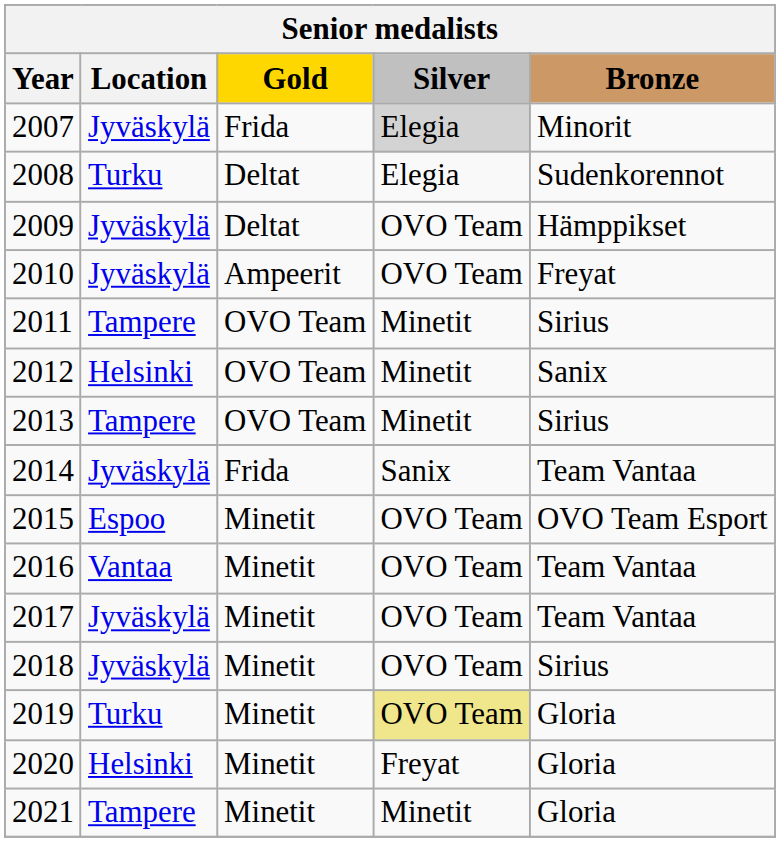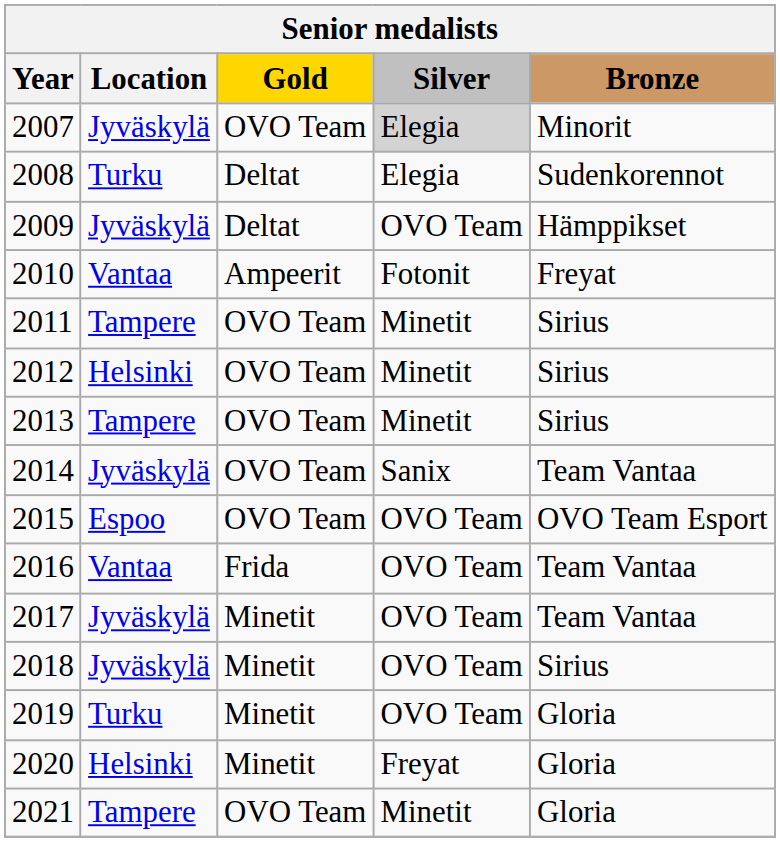 <table class="wikitable">
 <tr>
 <th colspan=7 align=center><strong>Senior medalists</strong></th>
 </tr>
 <tr>
 <th>Year</th>
 <th>Location</th>
 <td align=center bgcolor=gold><strong>Gold</strong></td>
 <td align=center bgcolor=silver><strong>Silver</strong></td>
 <td align=center bgcolor=cc9966><strong>Bronze</strong></td>
 </tr>
 <tr>
 <td>2007</td>
 <td><a href='#'>Jyväskylä</a></td>
-<td>Frida</td>
+<td>OVO Team</td>
 <td style="background: lightgrey;">Elegia</td>
 <td>Minorit</td>
 </tr>
 <tr>
 <td>2008</td>
 <td><a href='#'>Turku</a></td>
 <td>Deltat</td>
 <td>Elegia</td>
 <td>Sudenkorennot</td>
 </tr>
 <tr>
 <td>2009</td>
 <td><a href='#'>Jyväskylä</a></td>
 <td>Deltat</td>
 <td>OVO Team</td>
 <td>Hämppikset</td>
 </tr>
 <tr>
 <td>2010</td>
-<td><a href='#'>Jyväskylä</a></td>
+<td><a href='#'>Vantaa</a></td>
 <td>Ampeerit</td>
-<td>OVO Team</td>
+<td>Fotonit</td>
 <td>Freyat</td>
 </tr>
 <tr>
 <td>2011</td>
 <td><a href='#'>Tampere</a></td>
 <td>OVO Team</td>
 <td>Minetit</td>
 <td>Sirius</td>
 </tr>
 <tr>
 <td>2012</td>
 <td><a href='#'>Helsinki</a></td>
 <td>OVO Team</td>
 <td>Minetit</td>
-<td>Sanix</td>
+<td>Sirius</td>
 </tr>
 <tr>
 <td>2013</td>
 <td><a href='#'>Tampere</a></td>
 <td>OVO Team</td>
 <td>Minetit</td>
 <td>Sirius</td>
 </tr>
 <tr>
 <td>2014</td>
 <td><a href='#'>Jyväskylä</a></td>
-<td>Frida</td>
+<td>OVO Team</td>
 <td>Sanix</td>
 <td>Team Vantaa</td>
 </tr>
 <tr>
 <td>2015</td>
 <td><a href='#'>Espoo</a></td>
-<td>Minetit</td>
+<td>OVO Team</td>
 <td>OVO Team</td>
 <td>OVO Team Esport</td>
 </tr>
 <tr>
 <td>2016</td>
 <td><a href='#'>Vantaa</a></td>
-<td>Minetit</td>
+<td>Frida</td>
 <td>OVO Team</td>
 <td>Team Vantaa</td>
 </tr>
 <tr>
 <td>2017</td>
 <td><a href='#'>Jyväskylä</a></td>
 <td>Minetit</td>
 <td>OVO Team</td>
 <td>Team Vantaa</td>
 </tr>
 <tr>
 <td>2018</td>
 <td><a href='#'>Jyväskylä</a></td>
 <td>Minetit</td>
 <td>OVO Team</td>
 <td>Sirius</td>
 </tr>
 <tr>
 <td>2019</td>
 <td><a href='#'>Turku</a></td>
 <td>Minetit</td>
-<td style="background: khaki;">OVO Team</td>
+<td>OVO Team</td>
 <td>Gloria</td>
 </tr>
 <tr>
 <td>2020</td>
 <td><a href='#'>Helsinki</a></td>
 <td>Minetit</td>
 <td>Freyat</td>
 <td>Gloria</td>
 </tr>
 <tr>
 <td>2021</td>
 <td><a href='#'>Tampere</a></td>
-<td>Minetit</td>
+<td>OVO Team</td>
 <td>Minetit</td>
 <td>Gloria</td>
 </tr>
 <tr>
 </tr>
 </table>
